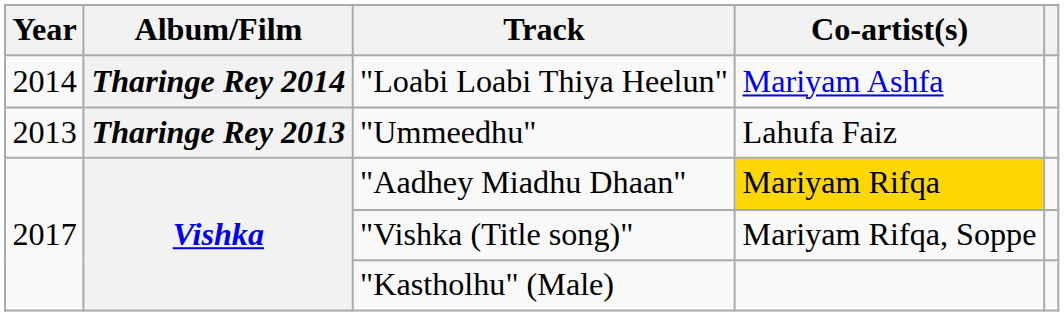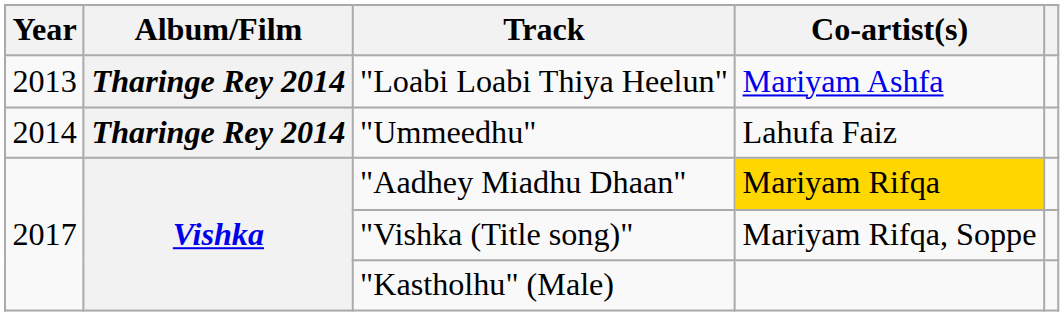 <table class="wikitable plainrowheaders">
 <tr>
 <th>Year</th>
 <th>Album/Film</th>
 <th>Track</th>
 <th>Co-artist(s)</th>
 <th class="unsortable"></th>
 </tr>
 <tr>
-<td>2014</td>
+<td>2013</td>
 <th scope="row"><em>Tharinge Rey 2014</em></th>
 <td>"Loabi Loabi Thiya Heelun"</td>
 <td><a href='#'>Mariyam Ashfa</a></td>
 <td></td>
 </tr>
 <tr>
-<td>2013</td>
-<th scope="row"><em>Tharinge Rey 2013</em></th>
+<td>2014</td>
+<th scope="row"><em>Tharinge Rey 2014</em></th>
 <td>"Ummeedhu"</td>
 <td>Lahufa Faiz</td>
 <td></td>
 </tr>
 <tr>
 <td rowspan="3">2017</td>
 <th rowspan="3" scope="row"><em><a href='#'>Vishka</a></em></th>
 <td>"Aadhey Miadhu Dhaan"</td>
 <td style="background: gold;">Mariyam Rifqa</td>
 <td></td>
 </tr>
 <tr>
 <td>"Vishka (Title song)"</td>
 <td>Mariyam Rifqa, Soppe</td>
 <td></td>
 </tr>
 <tr>
 <td>"Kastholhu" (Male)</td>
 <td></td>
 <td></td>
 </tr>
 </table>
